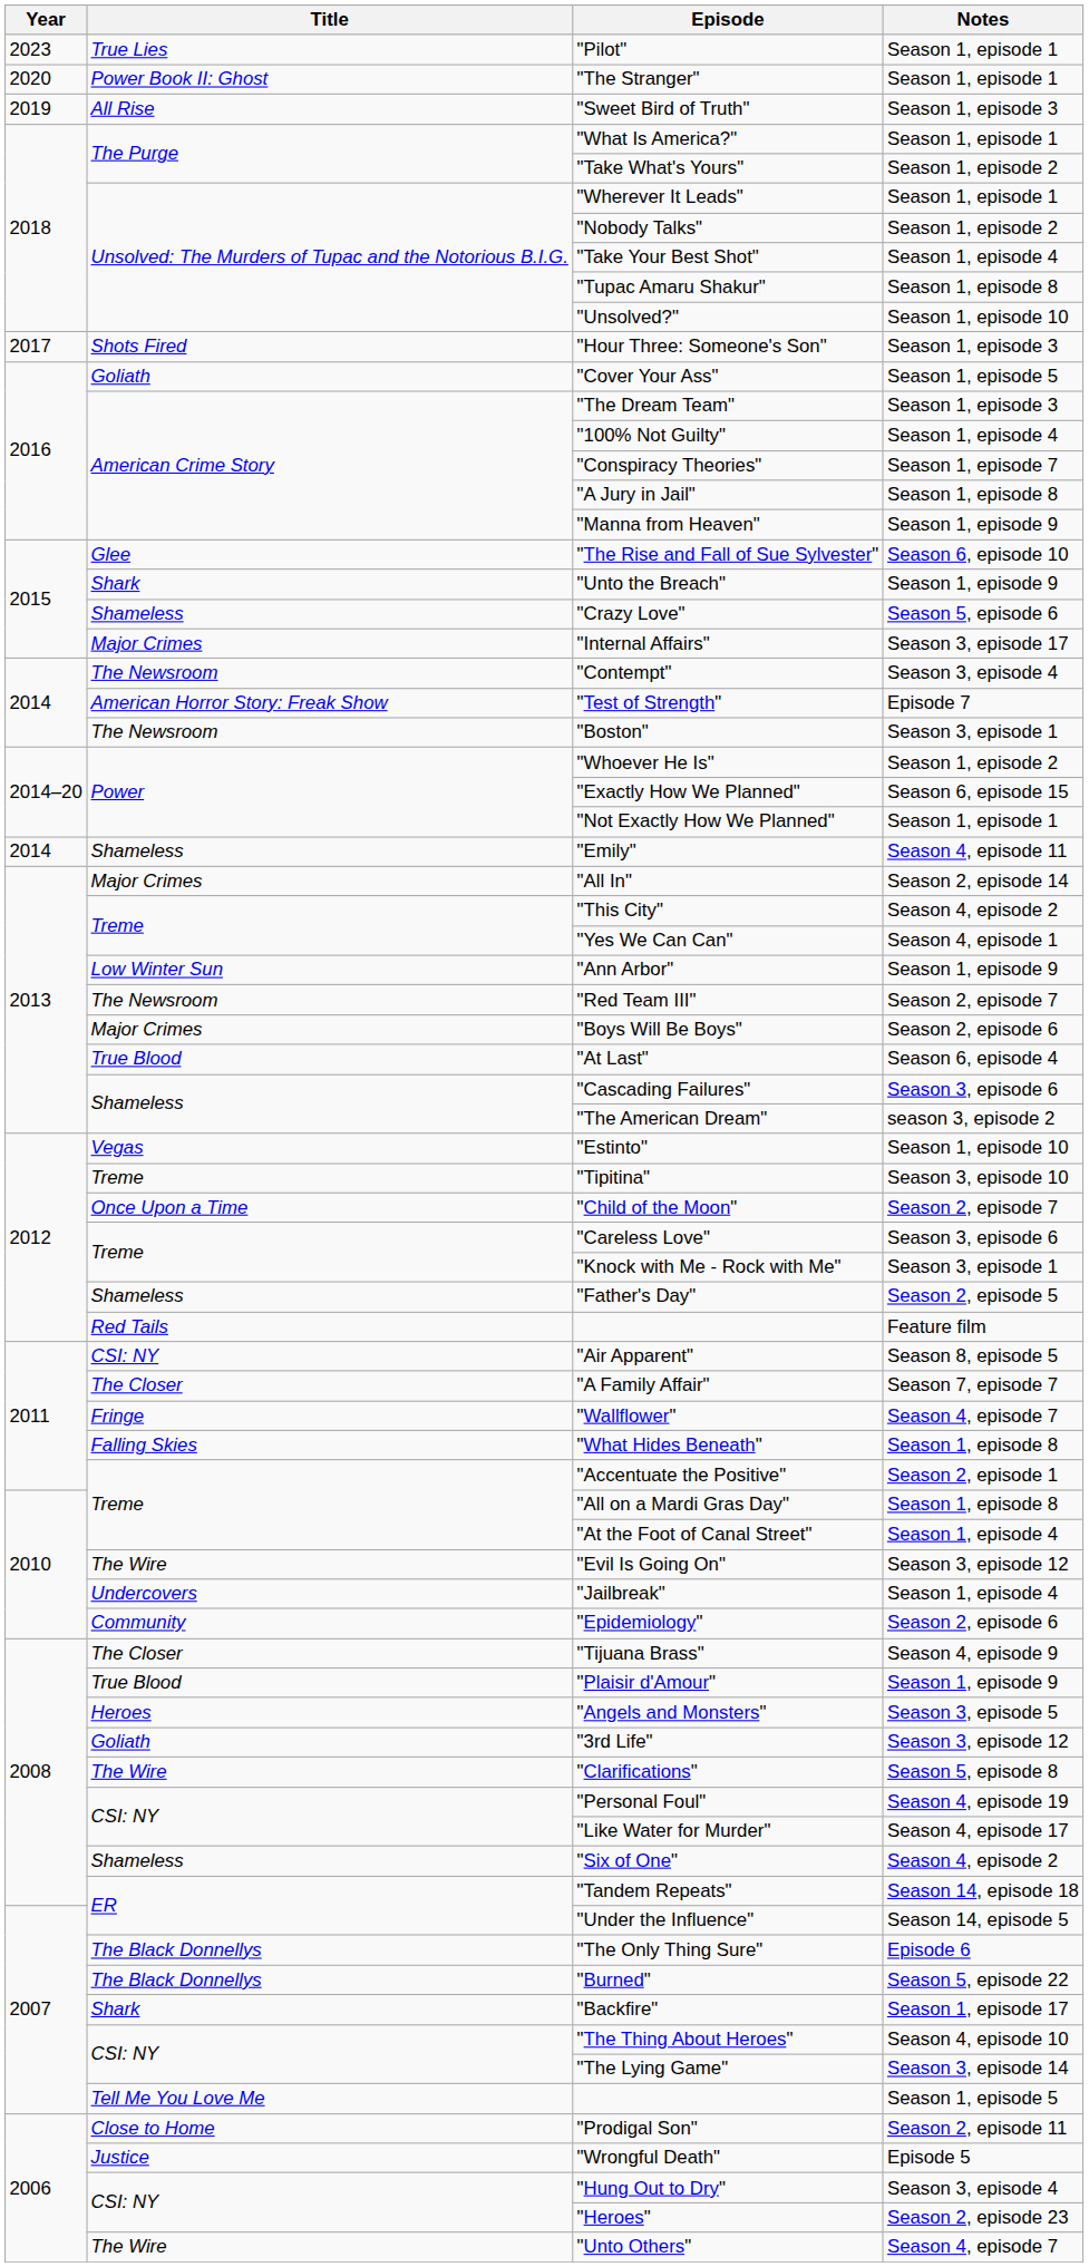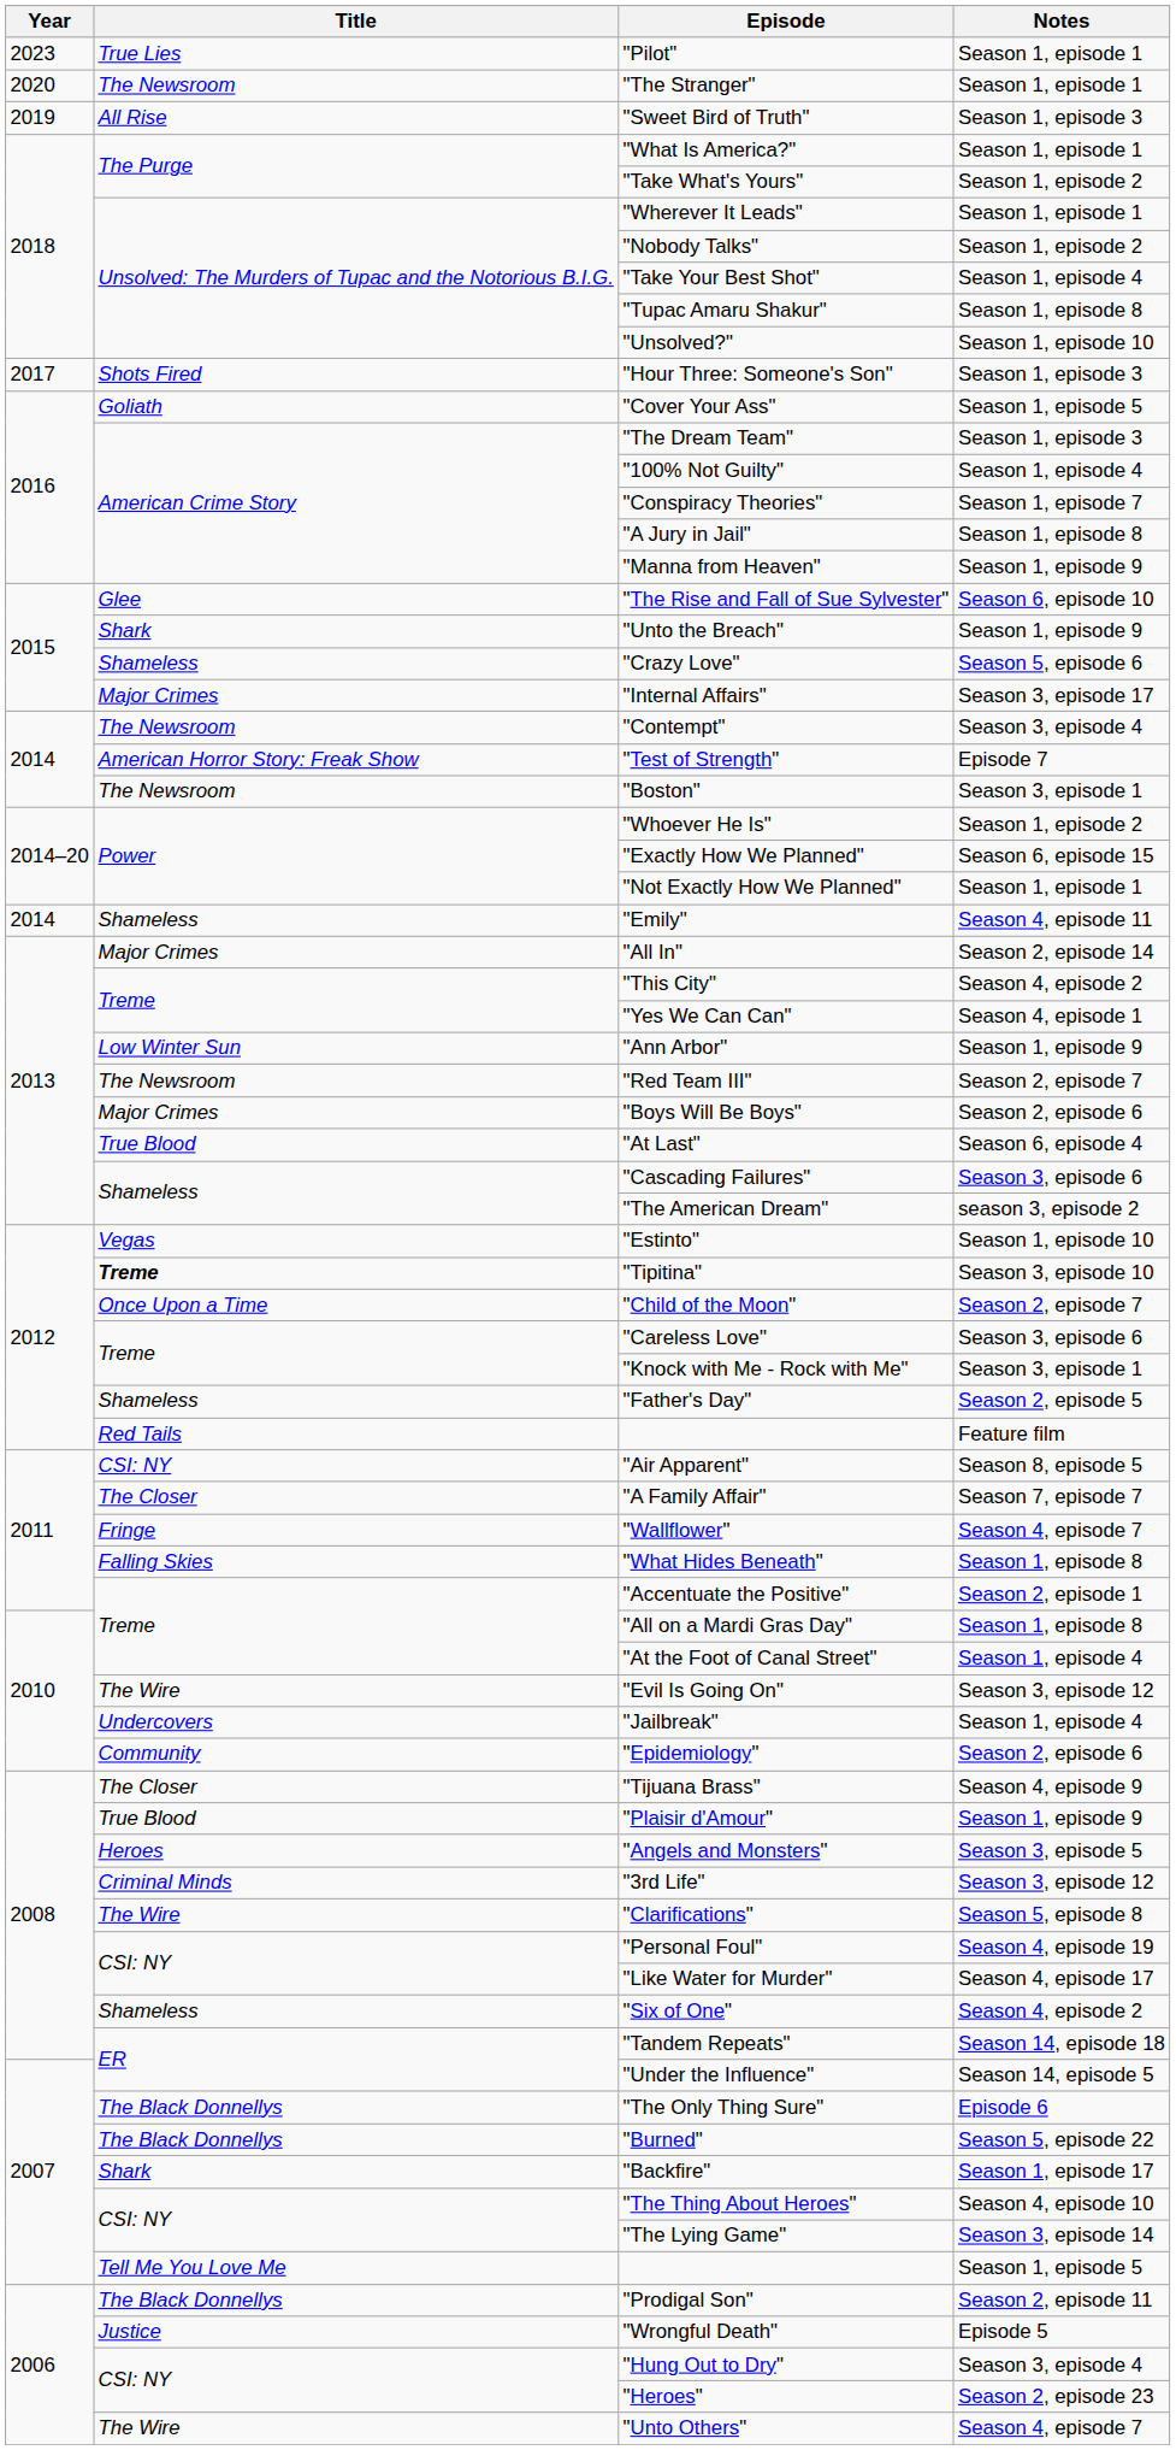 <table class="wikitable">
 <tr style="background:#ccc; text-align:center;">
 <th>Year</th>
 <th>Title</th>
 <th>Episode</th>
 <th>Notes</th>
 </tr>
 <tr>
 <td>2023</td>
 <td><em><a href='#'>True Lies</a></em></td>
 <td>"Pilot"</td>
 <td>Season 1, episode 1</td>
 </tr>
 <tr>
 <td>2020</td>
-<td><em><a href='#'>Power Book II: Ghost</a></em></td>
+<td><em><a href='#'>The Newsroom</a></em></td>
 <td>"The Stranger"</td>
 <td>Season 1, episode 1</td>
 </tr>
 <tr>
 <td>2019</td>
 <td><em><a href='#'>All Rise</a></em></td>
 <td>"Sweet Bird of Truth"</td>
 <td>Season 1, episode 3</td>
 </tr>
 <tr>
 <td rowspan=7>2018</td>
 <td rowspan=2><em><a href='#'>The Purge</a></em></td>
 <td>"What Is America?"</td>
 <td>Season 1, episode 1</td>
 </tr>
 <tr>
 <td>"Take What's Yours"</td>
 <td>Season 1, episode 2</td>
 </tr>
 <tr>
 <td rowspan=5><em><a href='#'>Unsolved: The Murders of Tupac and the Notorious B.I.G.</a></em></td>
 <td>"Wherever It Leads"</td>
 <td>Season 1, episode 1</td>
 </tr>
 <tr>
 <td>"Nobody Talks"</td>
 <td>Season 1, episode 2</td>
 </tr>
 <tr>
 <td>"Take Your Best Shot"</td>
 <td>Season 1, episode 4</td>
 </tr>
 <tr>
 <td>"Tupac Amaru Shakur"</td>
 <td>Season 1, episode 8</td>
 </tr>
 <tr>
 <td>"Unsolved?"</td>
 <td>Season 1, episode 10</td>
 </tr>
 <tr>
 <td rowspan=1>2017</td>
 <td><em><a href='#'>Shots Fired</a></em></td>
 <td>"Hour Three: Someone's Son"</td>
 <td>Season 1, episode 3</td>
 </tr>
 <tr>
 <td rowspan=6>2016</td>
 <td rowspan=1><em><a href='#'>Goliath</a></em></td>
 <td>"Cover Your Ass"</td>
 <td>Season 1, episode 5</td>
 </tr>
 <tr>
 <td rowspan=5><em><a href='#'>American Crime Story</a></em></td>
 <td>"The Dream Team"</td>
 <td>Season 1, episode 3</td>
 </tr>
 <tr>
 <td>"100% Not Guilty"</td>
 <td>Season 1, episode 4</td>
 </tr>
 <tr>
 <td>"Conspiracy Theories"</td>
 <td>Season 1, episode 7</td>
 </tr>
 <tr>
 <td>"A Jury in Jail"</td>
 <td>Season 1, episode 8</td>
 </tr>
 <tr>
 <td>"Manna from Heaven"</td>
 <td>Season 1, episode 9</td>
 </tr>
 <tr>
 <td rowspan=4>2015</td>
 <td><em><a href='#'>Glee</a></em></td>
 <td>"<a href='#'>The Rise and Fall of Sue Sylvester</a>"</td>
 <td><a href='#'>Season 6</a>, episode 10</td>
 </tr>
 <tr>
 <td><em><a href='#'>Shark</a></em></td>
 <td>"Unto the Breach"</td>
 <td>Season 1, episode 9</td>
 </tr>
 <tr>
 <td><em><a href='#'>Shameless</a></em></td>
 <td>"Crazy Love"</td>
 <td><a href='#'>Season 5</a>, episode 6</td>
 </tr>
 <tr>
 <td><em><a href='#'>Major Crimes</a></em></td>
 <td>"Internal Affairs"</td>
 <td>Season 3, episode 17</td>
 </tr>
 <tr>
 <td rowspan=3>2014</td>
 <td><em><a href='#'>The Newsroom</a></em></td>
 <td>"Contempt"</td>
 <td>Season 3, episode 4</td>
 </tr>
 <tr>
 <td><em><a href='#'>American Horror Story: Freak Show</a></em></td>
 <td>"<a href='#'>Test of Strength</a>"</td>
 <td>Episode 7</td>
 </tr>
 <tr>
 <td><em>The Newsroom</em></td>
 <td>"Boston"</td>
 <td>Season 3, episode 1</td>
 </tr>
 <tr>
 <td rowspan="3">2014–20</td>
 <td rowspan="3"><em><a href='#'>Power</a></em></td>
 <td>"Whoever He Is"</td>
 <td>Season 1, episode 2</td>
 </tr>
 <tr>
 <td>"Exactly How We Planned"</td>
 <td>Season 6, episode 15</td>
 </tr>
 <tr>
 <td>"Not Exactly How We Planned"</td>
 <td>Season 1, episode 1</td>
 </tr>
 <tr>
 <td>2014</td>
 <td><em>Shameless</em></td>
 <td>"Emily"</td>
 <td><a href='#'>Season 4</a>, episode 11</td>
 </tr>
 <tr>
 <td rowspan=9>2013</td>
 <td><em>Major Crimes</em></td>
 <td>"All In"</td>
 <td>Season 2, episode 14</td>
 </tr>
 <tr>
 <td rowspan=2><em><a href='#'>Treme</a></em></td>
 <td>"This City"</td>
 <td>Season 4, episode 2</td>
 </tr>
 <tr>
 <td>"Yes We Can Can"</td>
 <td>Season 4, episode 1</td>
 </tr>
 <tr>
 <td><em><a href='#'>Low Winter Sun</a></em></td>
 <td>"Ann Arbor"</td>
 <td>Season 1, episode 9</td>
 </tr>
 <tr>
 <td><em>The Newsroom</em></td>
 <td>"Red Team III"</td>
 <td>Season 2, episode 7</td>
 </tr>
 <tr>
 <td><em>Major Crimes</em></td>
 <td>"Boys Will Be Boys"</td>
 <td>Season 2, episode 6</td>
 </tr>
 <tr>
 <td><em><a href='#'>True Blood</a></em></td>
 <td>"At Last"</td>
 <td>Season 6, episode 4</td>
 </tr>
 <tr>
 <td rowspan=2><em>Shameless</em></td>
 <td>"Cascading Failures"</td>
 <td><a href='#'>Season 3</a>, episode 6</td>
 </tr>
 <tr>
 <td>"The American Dream"</td>
 <td>season 3, episode 2</td>
 </tr>
 <tr>
 <td rowspan=7>2012</td>
 <td><em><a href='#'>Vegas</a></em></td>
 <td>"Estinto"</td>
 <td>Season 1, episode 10</td>
 </tr>
 <tr>
-<td><em>Treme</em></td>
+<td><strong><em>Treme</em></strong></td>
 <td>"Tipitina"</td>
 <td>Season 3, episode 10</td>
 </tr>
 <tr>
 <td><em><a href='#'>Once Upon a Time</a></em></td>
 <td>"<a href='#'>Child of the Moon</a>"</td>
 <td><a href='#'>Season 2</a>, episode 7</td>
 </tr>
 <tr>
 <td rowspan=2><em>Treme</em></td>
 <td>"Careless Love"</td>
 <td>Season 3, episode 6</td>
 </tr>
 <tr>
 <td>"Knock with Me - Rock with Me"</td>
 <td>Season 3, episode 1</td>
 </tr>
 <tr>
 <td><em>Shameless</em></td>
 <td>"Father's Day"</td>
 <td><a href='#'>Season 2</a>, episode 5</td>
 </tr>
 <tr>
 <td><em><a href='#'>Red Tails</a></em></td>
 <td></td>
 <td>Feature film</td>
 </tr>
 <tr>
 <td rowspan= 5>2011</td>
 <td><em><a href='#'>CSI: NY</a></em></td>
 <td>"Air Apparent"</td>
 <td>Season 8, episode 5</td>
 </tr>
 <tr>
 <td><em><a href='#'>The Closer</a></em></td>
 <td>"A Family Affair"</td>
 <td>Season 7, episode 7</td>
 </tr>
 <tr>
 <td><em><a href='#'>Fringe</a></em></td>
 <td>"<a href='#'>Wallflower</a>"</td>
 <td><a href='#'>Season 4</a>, episode 7</td>
 </tr>
 <tr>
 <td><em><a href='#'>Falling Skies</a></em></td>
 <td>"<a href='#'>What Hides Beneath</a>"</td>
 <td><a href='#'>Season 1</a>, episode 8</td>
 </tr>
 <tr>
 <td rowspan=3><em>Treme</em></td>
 <td>"Accentuate the Positive"</td>
 <td><a href='#'>Season 2</a>, episode 1</td>
 </tr>
 <tr>
 <td rowspan= 5>2010</td>
 <td>"All on a Mardi Gras Day"</td>
 <td><a href='#'>Season 1</a>, episode 8</td>
 </tr>
 <tr>
 <td>"At the Foot of Canal Street"</td>
 <td><a href='#'>Season 1</a>, episode 4</td>
 </tr>
 <tr>
 <td><em>The Wire</em></td>
 <td>"Evil Is Going On"</td>
 <td>Season 3, episode 12</td>
 </tr>
 <tr>
 <td><em><a href='#'>Undercovers</a></em></td>
 <td>"Jailbreak"</td>
 <td>Season 1, episode 4</td>
 </tr>
 <tr>
 <td><em><a href='#'>Community</a></em></td>
 <td>"<a href='#'>Epidemiology</a>"</td>
 <td><a href='#'>Season 2</a>, episode 6</td>
 </tr>
 <tr>
 <td rowspan= 9>2008</td>
 <td><em>The Closer</em></td>
 <td>"Tijuana Brass"</td>
 <td>Season 4, episode 9</td>
 </tr>
 <tr>
 <td><em>True Blood</em></td>
 <td>"<a href='#'>Plaisir d'Amour</a>"</td>
 <td><a href='#'>Season 1</a>, episode 9</td>
 </tr>
 <tr>
 <td><em><a href='#'>Heroes</a></em></td>
 <td>"<a href='#'>Angels and Monsters</a>"</td>
 <td><a href='#'>Season 3</a>, episode 5</td>
 </tr>
 <tr>
-<td rowspan=1><em><a href='#'>Goliath</a></em></td>
+<td><em><a href='#'>Criminal Minds</a></em></td>
 <td>"3rd Life"</td>
 <td><a href='#'>Season 3</a>, episode 12</td>
 </tr>
 <tr>
 <td><em><a href='#'>The Wire</a></em></td>
 <td>"<a href='#'>Clarifications</a>"</td>
 <td><a href='#'>Season 5</a>, episode 8</td>
 </tr>
 <tr>
 <td rowspan= 2><em>CSI: NY</em></td>
 <td>"Personal Foul"</td>
 <td><a href='#'>Season 4</a>, episode 19</td>
 </tr>
 <tr>
 <td>"Like Water for Murder"</td>
 <td>Season 4, episode 17</td>
 </tr>
 <tr>
 <td><em>Shameless</em></td>
 <td>"<a href='#'>Six of One</a>"</td>
 <td><a href='#'>Season 4</a>, episode 2</td>
 </tr>
 <tr>
 <td rowspan=2><em><a href='#'>ER</a></em></td>
 <td>"Tandem Repeats"</td>
 <td><a href='#'>Season 14</a>, episode 18</td>
 </tr>
 <tr>
 <td rowspan= 7>2007</td>
 <td>"Under the Influence"</td>
 <td>Season 14, episode 5</td>
 </tr>
 <tr>
 <td><em><a href='#'>The Black Donnellys</a></em></td>
 <td>"The Only Thing Sure"</td>
 <td><a href='#'>Episode 6</a></td>
 </tr>
 <tr>
 <td><em><a href='#'>The Black Donnellys</a></em></td>
 <td>"<a href='#'>Burned</a>"</td>
 <td><a href='#'>Season 5</a>, episode 22</td>
 </tr>
 <tr>
 <td><em><a href='#'>Shark</a></em></td>
 <td>"Backfire"</td>
 <td><a href='#'>Season 1</a>, episode 17</td>
 </tr>
 <tr>
 <td rowspan= 2><em>CSI: NY</em></td>
 <td>"<a href='#'>The Thing About Heroes</a>"</td>
 <td>Season 4, episode 10</td>
 </tr>
 <tr>
 <td>"The Lying Game"</td>
 <td><a href='#'>Season 3</a>, episode 14</td>
 </tr>
 <tr>
 <td><em><a href='#'>Tell Me You Love Me</a></em></td>
 <td></td>
 <td>Season 1, episode 5</td>
 </tr>
 <tr>
 <td rowspan= 5>2006</td>
-<td><em><a href='#'>Close to Home</a></em></td>
+<td><em><a href='#'>The Black Donnellys</a></em></td>
 <td>"Prodigal Son"</td>
 <td><a href='#'>Season 2</a>, episode 11</td>
 </tr>
 <tr>
 <td><em><a href='#'>Justice</a></em></td>
 <td>"Wrongful Death"</td>
 <td>Episode 5</td>
 </tr>
 <tr>
 <td rowspan= 2><em>CSI: NY</em></td>
 <td>"<a href='#'>Hung Out to Dry</a>"</td>
 <td>Season 3, episode 4</td>
 </tr>
 <tr>
 <td>"<a href='#'>Heroes</a>"</td>
 <td><a href='#'>Season 2</a>, episode 23</td>
 </tr>
 <tr>
 <td><em>The Wire</em></td>
 <td>"<a href='#'>Unto Others</a>"</td>
 <td><a href='#'>Season 4</a>, episode 7</td>
 </tr>
 <tr>
 </tr>
 </table>
